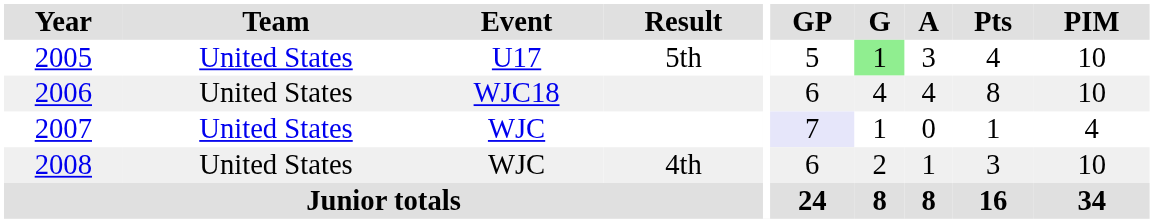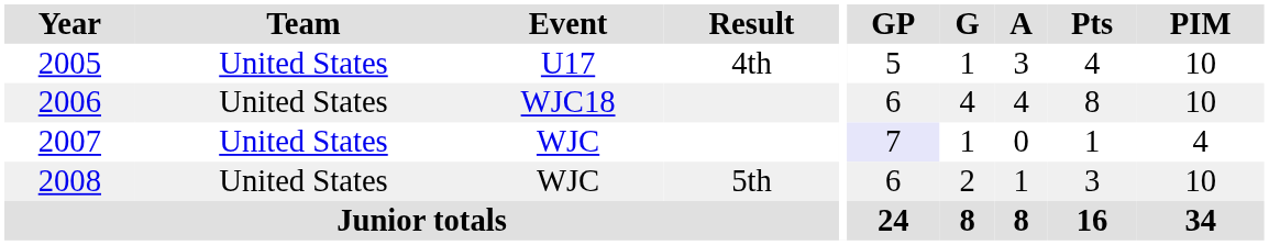 <table border="0" cellpadding="1" cellspacing="0" ID="Table3" style="text-align:center; width:40em">
 <tr ALIGN="center" bgcolor="#e0e0e0">
 <th>Year</th>
 <th>Team</th>
 <th>Event</th>
 <th>Result</th>
 <th rowspan="99" bgcolor="#ffffff"></th>
 <th>GP</th>
 <th>G</th>
 <th>A</th>
 <th>Pts</th>
 <th>PIM</th>
 </tr>
 <tr>
 <td><a href='#'>2005</a></td>
 <td><a href='#'>United States</a></td>
 <td><a href='#'>U17</a></td>
-<td>5th</td>
+<td>4th</td>
 <td>5</td>
-<td style="background: lightgreen;">1</td>
+<td>1</td>
 <td>3</td>
 <td>4</td>
 <td>10</td>
 </tr>
 <tr bgcolor="#f0f0f0">
 <td><a href='#'>2006</a></td>
 <td>United States</td>
 <td><a href='#'>WJC18</a></td>
 <td></td>
 <td>6</td>
 <td>4</td>
 <td>4</td>
 <td>8</td>
 <td>10</td>
 </tr>
 <tr>
 <td><a href='#'>2007</a></td>
 <td><a href='#'>United States</a></td>
 <td><a href='#'>WJC</a></td>
 <td></td>
 <td style="background: lavender;">7</td>
 <td>1</td>
 <td>0</td>
 <td>1</td>
 <td>4</td>
 </tr>
 <tr bgcolor="#f0f0f0">
 <td><a href='#'>2008</a></td>
 <td>United States</td>
 <td>WJC</td>
-<td>4th</td>
+<td>5th</td>
 <td>6</td>
 <td>2</td>
 <td>1</td>
 <td>3</td>
 <td>10</td>
 </tr>
 <tr bgcolor="#e0e0e0">
 <th colspan=4>Junior totals</th>
 <th>24</th>
 <th>8</th>
 <th>8</th>
 <th>16</th>
 <th>34</th>
 </tr>
 </table>
